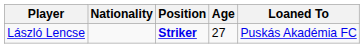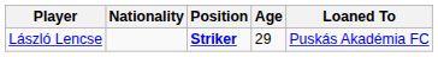 <table class="wikitable">
 <tr>
 <th>Player</th>
 <th>Nationality</th>
 <th>Position</th>
 <th>Age</th>
 <th>Loaned To</th>
 </tr>
 <tr>
 <td><a href='#'>László Lencse</a></td>
 <td></td>
 <td><strong><a href='#'>Striker</a></strong></td>
-<td>27</td>
+<td>29</td>
 <td> <a href='#'>Puskás Akadémia FC</a></td>
 </tr>
 </table>
